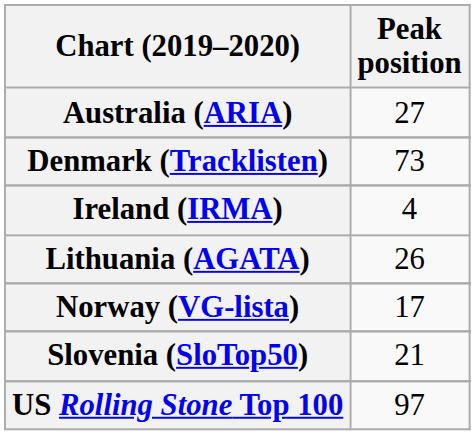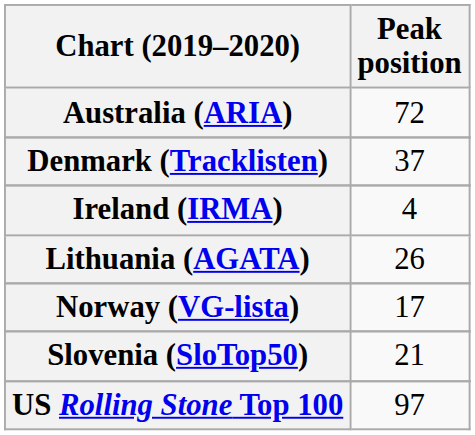 <table class="wikitable sortable plainrowheaders" style="text-align:center">
 <tr>
 <th scope="col">Chart (2019–2020)</th>
 <th scope="col">Peak<br>position</th>
 </tr>
 <tr>
 <th scope="row">Australia (<a href='#'>ARIA</a>)</th>
-<td>27</td>
+<td>72</td>
 </tr>
 <tr>
 </tr>
 <tr>
 </tr>
 <tr>
 </tr>
 <tr>
 </tr>
 <tr>
 </tr>
 <tr>
 <th scope="row">Denmark (<a href='#'>Tracklisten</a>)</th>
-<td>73</td>
+<td>37</td>
 </tr>
 <tr>
 </tr>
 <tr>
 </tr>
 <tr>
 </tr>
 <tr>
 <th scope="row">Ireland (<a href='#'>IRMA</a>)</th>
 <td>4</td>
 </tr>
 <tr>
 <th scope="row">Lithuania (<a href='#'>AGATA</a>)</th>
 <td>26</td>
 </tr>
 <tr>
 </tr>
 <tr>
 </tr>
 <tr>
 <th scope="row">Norway (<a href='#'>VG-lista</a>)</th>
 <td>17</td>
 </tr>
 <tr>
 </tr>
 <tr>
 </tr>
 <tr>
 <th scope="row">Slovenia (<a href='#'>SloTop50</a>)</th>
 <td>21</td>
 </tr>
 <tr>
 </tr>
 <tr>
 </tr>
 <tr>
 </tr>
 <tr>
 </tr>
 <tr>
 </tr>
 <tr>
 </tr>
 <tr>
 </tr>
 <tr>
 <th scope="row">US <a href='#'><em>Rolling Stone</em> Top 100</a></th>
 <td>97</td>
 </tr>
 </table>
